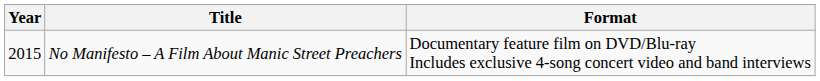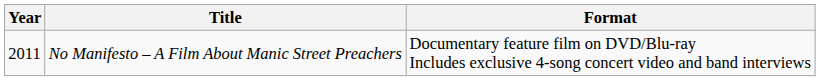 <table class="wikitable">
 <tr>
 <th>Year</th>
 <th>Title</th>
 <th>Format</th>
 </tr>
 <tr>
-<td>2015</td>
+<td>2011</td>
 <td><em>No Manifesto – A Film About Manic Street Preachers</em></td>
 <td>Documentary feature film on DVD/Blu-ray<br>Includes exclusive 4-song concert video and band interviews</td>
 </tr>
 </table>
